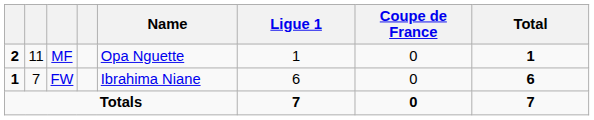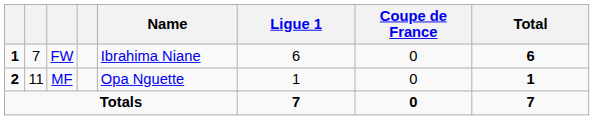 <table class="wikitable" style="text-align:center">
 <tr>
 <th width=15></th>
 <th width=15></th>
 <th width=15></th>
 <th width=15></th>
 <th width=145>Name</th>
 <th width=120><a href='#'>Ligue 1</a></th>
 <th width=120><a href='#'>Coupe de France</a></th>
 <th width=120>Total</th>
 </tr>
 <tr>
+<td><strong>1</strong></td>
+<td>7</td>
+<td><a href='#'>FW</a></td>
+<td></td>
+<td align=left><a href='#'>Ibrahima Niane</a></td>
+<td>6</td>
+<td>0</td>
+<td><strong>6</strong></td>
+</tr>
+<tr>
 <td><strong>2</strong></td>
 <td>11</td>
 <td><a href='#'>MF</a></td>
 <td></td>
 <td align=left><a href='#'>Opa Nguette</a></td>
 <td>1</td>
 <td>0</td>
 <td><strong>1</strong></td>
 </tr>
 <tr>
-<td><strong>1</strong></td>
-<td>7</td>
-<td><a href='#'>FW</a></td>
-<td></td>
-<td align=left><a href='#'>Ibrahima Niane</a></td>
-<td>6</td>
-<td>0</td>
-<td><strong>6</strong></td>
-</tr>
-<tr>
 <td colspan=5><strong>Totals</strong></td>
 <td><strong>7</strong></td>
 <td><strong>0</strong></td>
 <td><strong>7</strong></td>
 </tr>
 </table>
